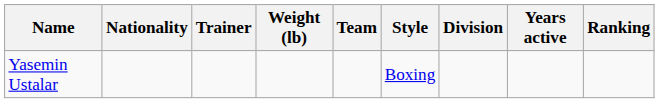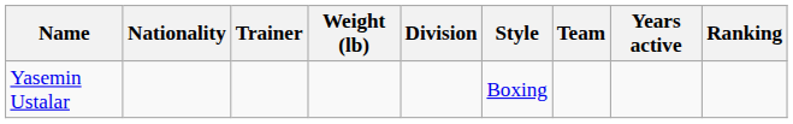 <table class="wikitable sortable">
 <tr>
 <th><strong>Name</strong></th>
 <th><strong>Nationality</strong></th>
 <th><strong>Trainer</strong></th>
 <th><strong>Weight (lb)</strong></th>
+<th><strong>Division</strong></th>
+<th><strong>Style</strong></th>
 <th><strong>Team</strong></th>
-<th><strong>Style</strong></th>
-<th><strong>Division</strong></th>
 <th><strong>Years active</strong></th>
 <th><strong>Ranking</strong></th>
 </tr>
 <tr>
 <td><a href='#'>Yasemin Ustalar</a></td>
 <td></td>
 <td></td>
 <td></td>
 <td></td>
 <td><a href='#'>Boxing</a></td>
 <td></td>
 <td></td>
 <td></td>
 </tr>
 </table>
